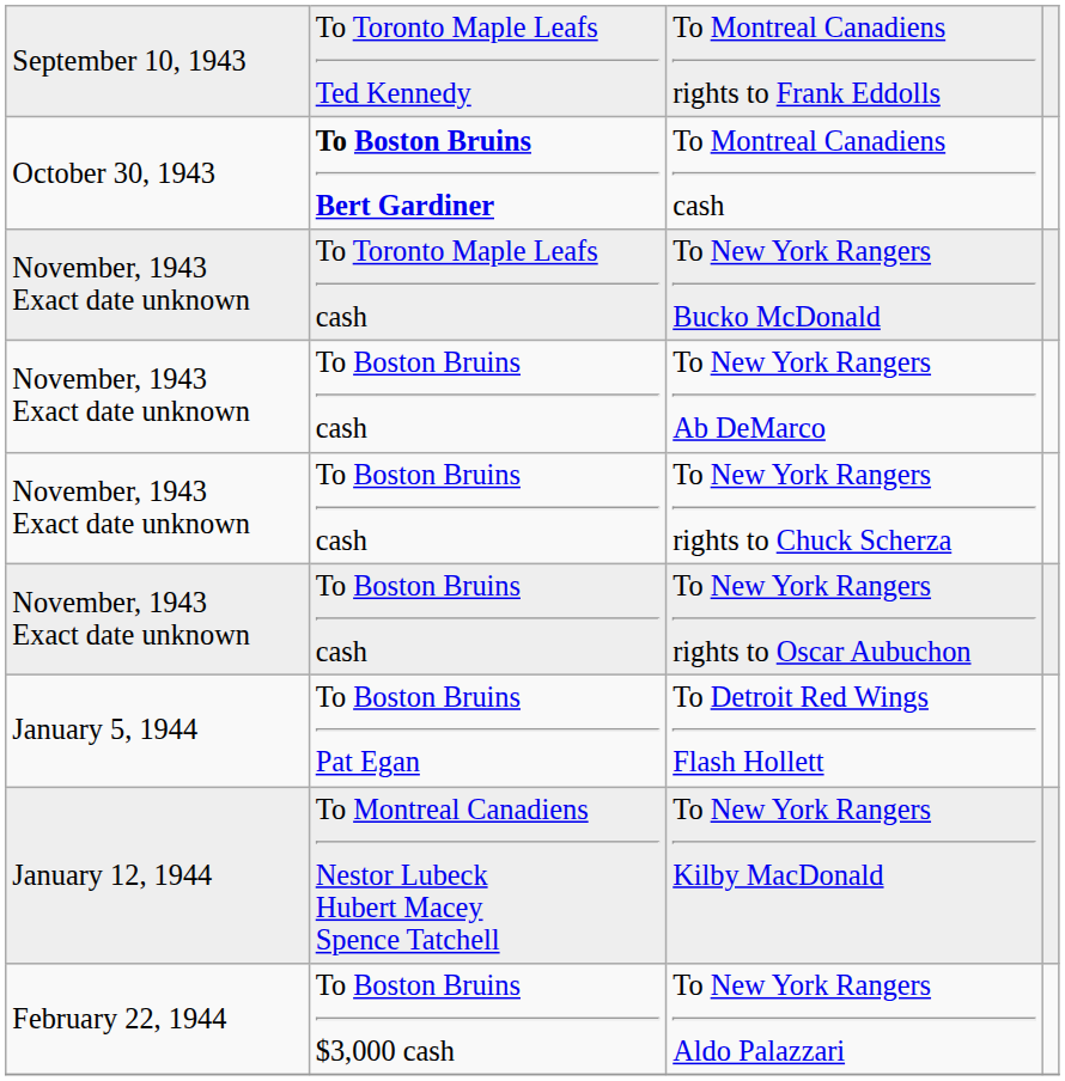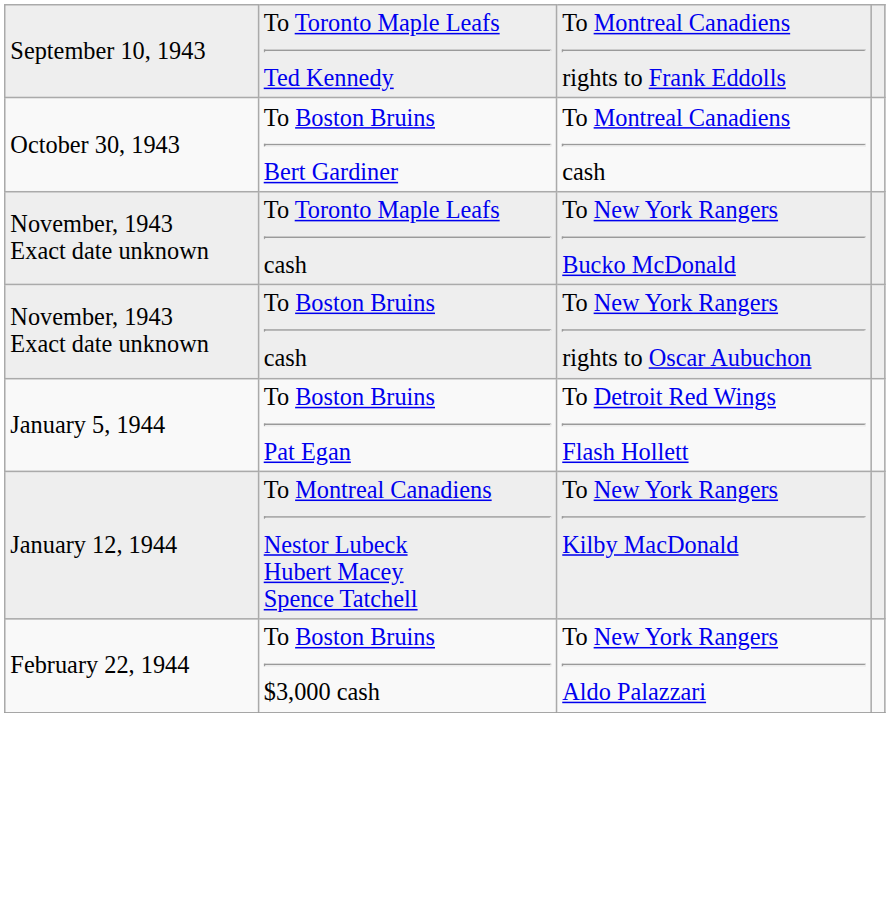 <table class="wikitable" style="border:1px solid #999999; width:580px;">
 <tr bgcolor="eeeeee">
 <td>September 10, 1943</td>
 <td valign="top">To <a href='#'>Toronto Maple Leafs</a><hr><a href='#'>Ted Kennedy</a></td>
 <td valign="top">To <a href='#'>Montreal Canadiens</a><hr>rights to <a href='#'>Frank Eddolls</a></td>
 <td></td>
 </tr>
 <tr>
 <td>October 30, 1943</td>
-<td valign="top"><strong>To <a href='#'>Boston Bruins</a><hr><a href='#'>Bert Gardiner</a></strong></td>
+<td valign="top">To <a href='#'>Boston Bruins</a><hr><a href='#'>Bert Gardiner</a></td>
 <td valign="top">To <a href='#'>Montreal Canadiens</a><hr>cash</td>
 <td></td>
 </tr>
 <tr bgcolor="eeeeee">
 <td>November, 1943<br>Exact date unknown</td>
 <td valign="top">To <a href='#'>Toronto Maple Leafs</a><hr>cash</td>
 <td valign="top">To <a href='#'>New York Rangers</a><hr><a href='#'>Bucko McDonald</a></td>
-<td></td>
-</tr>
-<tr>
-<td>November, 1943<br>Exact date unknown</td>
-<td valign="top">To <a href='#'>Boston Bruins</a><hr>cash</td>
-<td valign="top">To <a href='#'>New York Rangers</a><hr><a href='#'>Ab DeMarco</a></td>
-<td></td>
-</tr>
-<tr>
-<td>November, 1943<br>Exact date unknown</td>
-<td valign="top">To <a href='#'>Boston Bruins</a><hr>cash</td>
-<td valign="top">To <a href='#'>New York Rangers</a><hr>rights to <a href='#'>Chuck Scherza</a></td>
 <td></td>
 </tr>
 <tr bgcolor="eeeeee">
 <td>November, 1943<br>Exact date unknown</td>
 <td valign="top">To <a href='#'>Boston Bruins</a><hr>cash</td>
 <td valign="top">To <a href='#'>New York Rangers</a><hr>rights to <a href='#'>Oscar Aubuchon</a></td>
 <td></td>
 </tr>
 <tr>
 <td>January 5, 1944</td>
 <td valign="top">To <a href='#'>Boston Bruins</a><hr><a href='#'>Pat Egan</a></td>
 <td valign="top">To <a href='#'>Detroit Red Wings</a><hr><a href='#'>Flash Hollett</a></td>
 <td></td>
 </tr>
 <tr bgcolor="eeeeee">
 <td>January 12, 1944</td>
 <td valign="top">To <a href='#'>Montreal Canadiens</a><hr><a href='#'>Nestor Lubeck</a><br><a href='#'>Hubert Macey</a><br><a href='#'>Spence Tatchell</a></td>
 <td valign="top">To <a href='#'>New York Rangers</a><hr><a href='#'>Kilby MacDonald</a></td>
 <td></td>
 </tr>
 <tr>
 <td>February 22, 1944</td>
 <td valign="top">To <a href='#'>Boston Bruins</a><hr>$3,000 cash</td>
 <td valign="top">To <a href='#'>New York Rangers</a><hr><a href='#'>Aldo Palazzari</a></td>
 <td></td>
 </tr>
 <tr bgcolor="eeeeee">
 </tr>
 </table>
